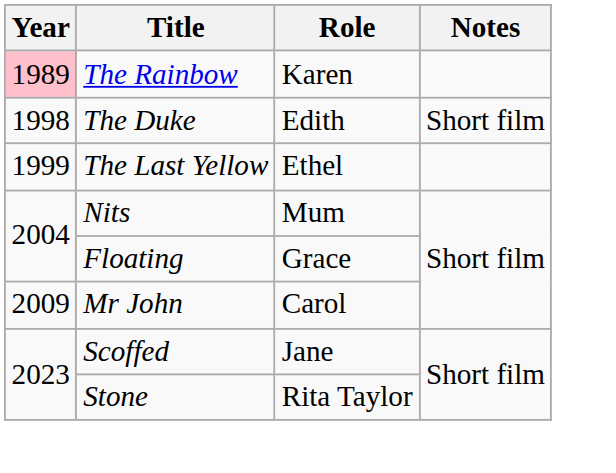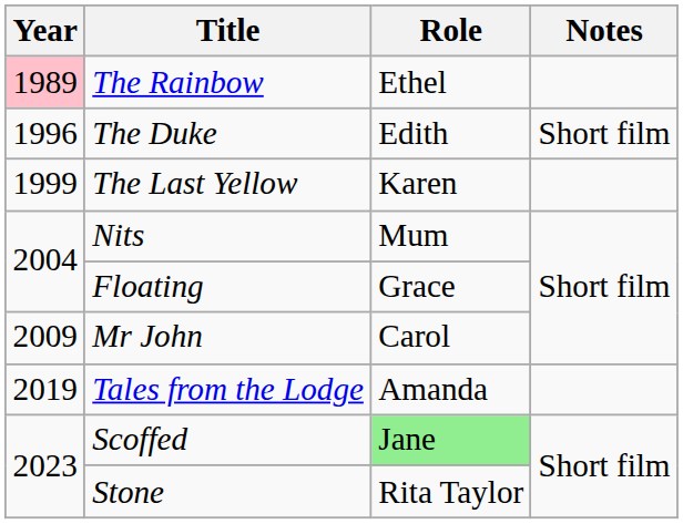 <table class="wikitable sortable">
 <tr>
 <th>Year</th>
 <th>Title</th>
 <th>Role</th>
 <th class="unsortable">Notes</th>
 </tr>
 <tr>
 <td style="background: pink;">1989</td>
 <td><em><a href='#'>The Rainbow</a></em></td>
-<td>Karen</td>
+<td>Ethel</td>
 <td></td>
 </tr>
 <tr>
-<td>1998</td>
+<td>1996</td>
 <td><em>The Duke</em></td>
 <td>Edith</td>
 <td>Short film</td>
 </tr>
 <tr>
 <td>1999</td>
 <td><em>The Last Yellow</em></td>
-<td>Ethel</td>
+<td>Karen</td>
 <td></td>
 </tr>
 <tr>
 <td rowspan="2">2004</td>
 <td><em>Nits</em></td>
 <td>Mum</td>
 <td rowspan="3">Short film</td>
 </tr>
 <tr>
 <td><em>Floating</em></td>
 <td>Grace</td>
 </tr>
 <tr>
 <td>2009</td>
 <td><em>Mr John</em></td>
 <td>Carol</td>
 </tr>
 <tr>
+<td>2019</td>
+<td><em><a href='#'>Tales from the Lodge</a></em></td>
+<td>Amanda</td>
+<td></td>
+</tr>
+<tr>
 <td rowspan="2">2023</td>
 <td><em>Scoffed</em></td>
-<td>Jane</td>
+<td style="background: lightgreen;">Jane</td>
 <td rowspan="2">Short film</td>
 </tr>
 <tr>
 <td><em>Stone</em></td>
 <td>Rita Taylor</td>
 </tr>
 </table>
